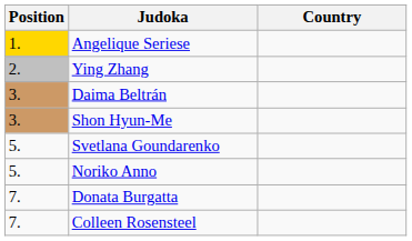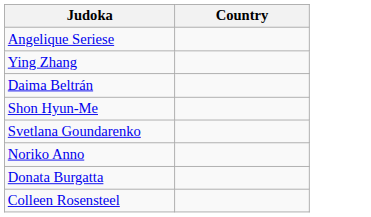 <table class=wikitable>
 <tr>
-<th>Position</th>
 <th width=180>Judoka</th>
 <th width=140>Country</th>
 </tr>
 <tr>
-<td bgcolor=gold>1.</td>
 <td><a href='#'>Angelique Seriese</a></td>
 <td></td>
 </tr>
 <tr>
-<td bgcolor=silver>2.</td>
 <td><a href='#'>Ying Zhang</a></td>
 <td></td>
 </tr>
 <tr>
-<td bgcolor=CC9966>3.</td>
 <td><a href='#'>Daima Beltrán</a></td>
 <td></td>
 </tr>
 <tr>
-<td bgcolor=CC9966>3.</td>
 <td><a href='#'>Shon Hyun-Me</a></td>
 <td></td>
 </tr>
 <tr>
-<td>5.</td>
 <td><a href='#'>Svetlana Goundarenko</a></td>
 <td></td>
 </tr>
 <tr>
-<td>5.</td>
 <td><a href='#'>Noriko Anno</a></td>
 <td></td>
 </tr>
 <tr>
-<td>7.</td>
 <td><a href='#'>Donata Burgatta</a></td>
 <td></td>
 </tr>
 <tr>
-<td>7.</td>
 <td><a href='#'>Colleen Rosensteel</a></td>
 <td></td>
 </tr>
 </table>
